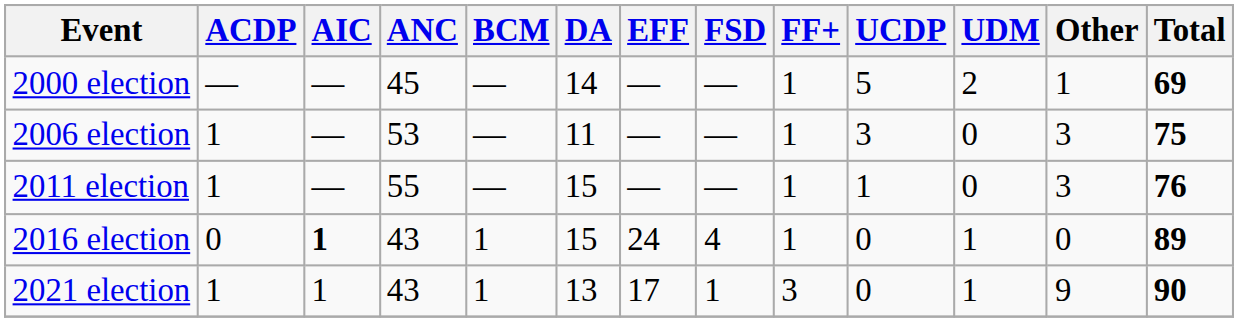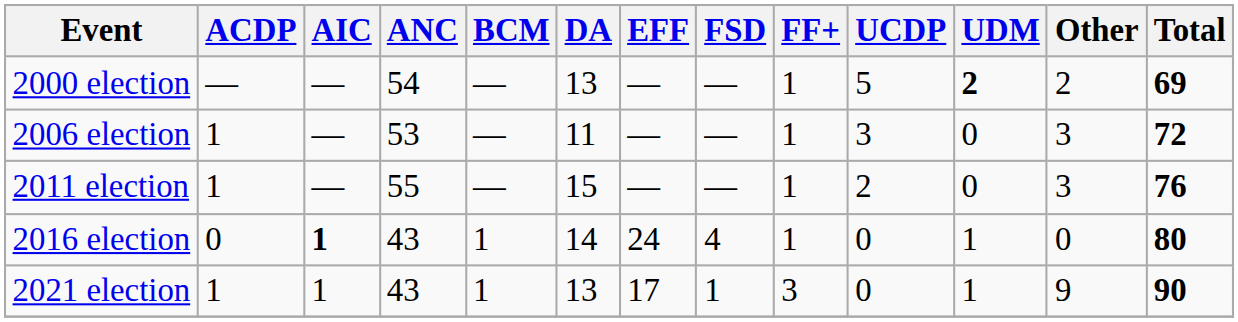 <table class="wikitable">
 <tr>
 <th>Event</th>
 <th><a href='#'>ACDP</a></th>
 <th><a href='#'>AIC</a></th>
 <th><a href='#'>ANC</a></th>
 <th><a href='#'>BCM</a></th>
 <th><a href='#'>DA</a></th>
 <th><a href='#'>EFF</a></th>
 <th><a href='#'>FSD</a></th>
 <th><a href='#'>FF+</a></th>
 <th><a href='#'>UCDP</a></th>
 <th><a href='#'>UDM</a></th>
 <th>Other</th>
 <th>Total</th>
 </tr>
 <tr>
 <td><a href='#'>2000 election</a></td>
 <td>—</td>
 <td>—</td>
-<td>45</td>
+<td>54</td>
 <td>—</td>
-<td>14</td>
+<td>13</td>
 <td>—</td>
 <td>—</td>
 <td>1</td>
 <td>5</td>
+<td><strong>2</strong></td>
 <td>2</td>
-<td>1</td>
 <td><strong>69</strong></td>
 </tr>
 <tr>
 <td><a href='#'>2006 election</a></td>
 <td>1</td>
 <td>—</td>
 <td>53</td>
 <td>—</td>
 <td>11</td>
 <td>—</td>
 <td>—</td>
 <td>1</td>
 <td>3</td>
 <td>0</td>
 <td>3</td>
-<td><strong>75</strong></td>
+<td><strong>72</strong></td>
 </tr>
 <tr>
 <td><a href='#'>2011 election</a></td>
 <td>1</td>
 <td>—</td>
 <td>55</td>
 <td>—</td>
 <td>15</td>
 <td>—</td>
 <td>—</td>
 <td>1</td>
-<td>1</td>
+<td>2</td>
 <td>0</td>
 <td>3</td>
 <td><strong>76</strong></td>
 </tr>
 <tr>
 <td><a href='#'>2016 election</a></td>
 <td>0</td>
 <td><strong>1</strong></td>
 <td>43</td>
 <td>1</td>
-<td>15</td>
+<td>14</td>
 <td>24</td>
 <td>4</td>
 <td>1</td>
 <td>0</td>
 <td>1</td>
 <td>0</td>
-<td><strong>89</strong></td>
+<td><strong>80</strong></td>
 </tr>
 <tr>
 <td><a href='#'>2021 election</a></td>
 <td>1</td>
 <td>1</td>
 <td>43</td>
 <td>1</td>
 <td>13</td>
 <td>17</td>
 <td>1</td>
 <td>3</td>
 <td>0</td>
 <td>1</td>
 <td>9</td>
 <td><strong>90</strong></td>
 </tr>
 <tr>
 </tr>
 </table>
